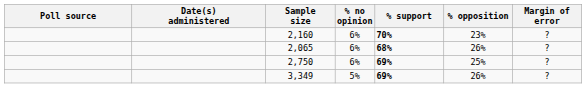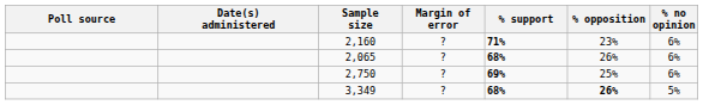 <table class="wikitable">
 <tr style="text-align:right;">
 <th style="width:190px;">Poll source</th>
 <th style="width:200px;">Date(s)<br>administered</th>
 <th style="width:100px;">Sample<br>size</th>
-<th style="width:40px;">% no opinion</th>
+<th style="width:100px;">Margin of<br>error</th>
 <th style="width:100px;">% support</th>
 <th style="width:100px;">% opposition</th>
-<th style="width:100px;">Margin of<br>error</th>
+<th style="width:40px;">% no opinion</th>
 </tr>
 <tr>
 <td></td>
 <td align=center></td>
 <td align=center>2,160</td>
+<td align=center>?</td>
+<td><strong>71%</strong></td>
+<td align=center>23%</td>
 <td align=center>6%</td>
-<td><strong>70%</strong></td>
-<td align=center>23%</td>
-<td align=center>?</td>
 </tr>
 <tr>
 <td></td>
 <td align=center></td>
 <td align=center>2,065</td>
-<td align=center>6%</td>
+<td align=center>?</td>
 <td><strong>68%</strong></td>
 <td align=center>26%</td>
-<td align=center>?</td>
+<td align=center>6%</td>
 </tr>
 <tr>
 <td></td>
 <td align=center></td>
 <td align=center>2,750</td>
-<td align=center>6%</td>
+<td align=center>?</td>
 <td><strong>69%</strong></td>
 <td align=center>25%</td>
-<td align=center>?</td>
+<td align=center>6%</td>
 </tr>
 <tr>
 <td></td>
 <td align=center></td>
 <td align=center>3,349</td>
+<td align=center>?</td>
+<td><strong>68%</strong></td>
+<td align=center><strong>26%</strong></td>
 <td align=center>5%</td>
-<td><strong>69%</strong></td>
-<td align=center>26%</td>
-<td align=center>?</td>
 </tr>
 </table>
